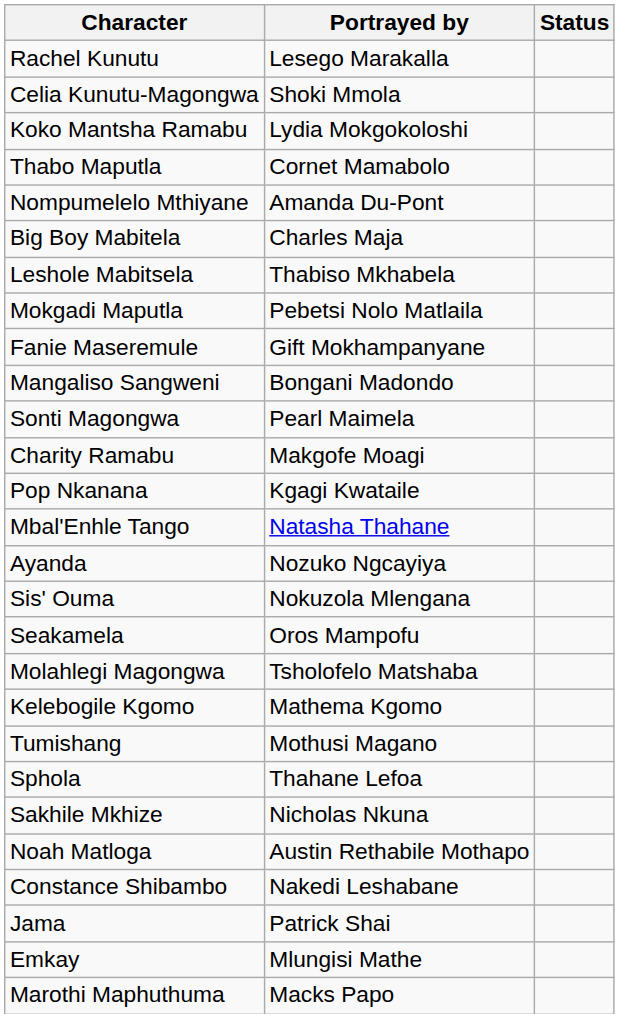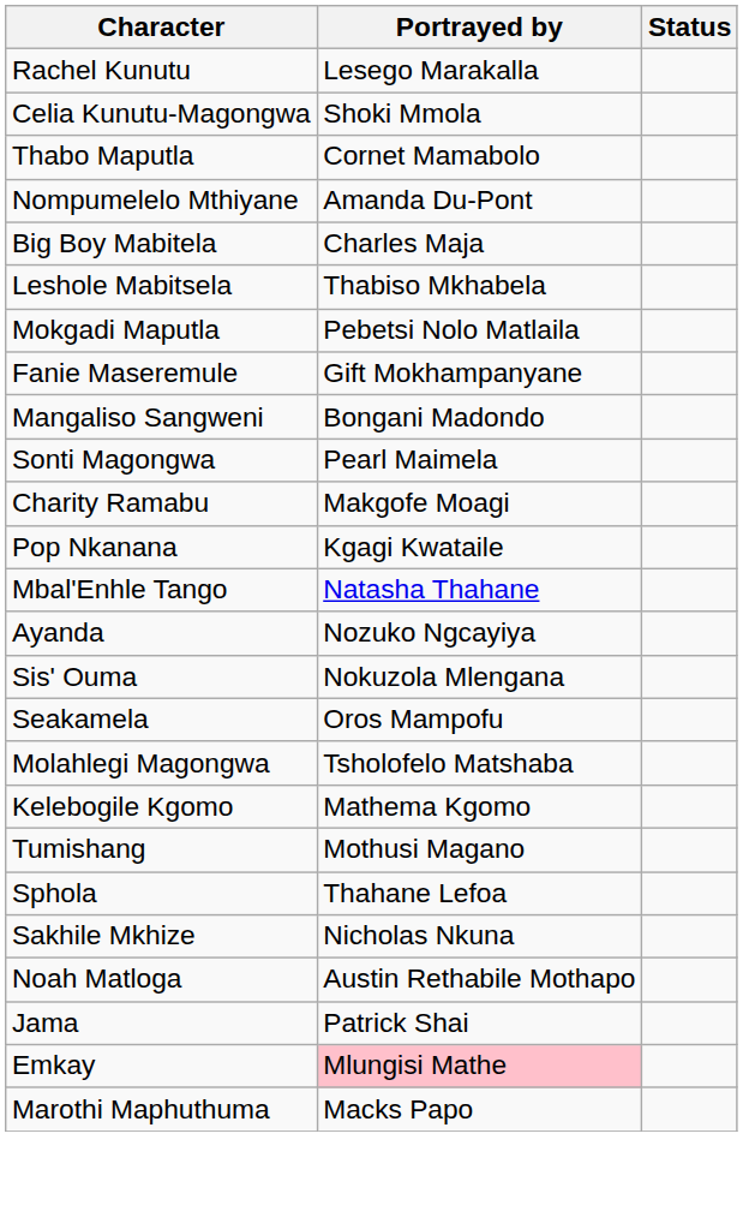 <table class="wikitable">
 <tr>
 <th>Character</th>
 <th>Portrayed by</th>
 <th>Status</th>
 </tr>
 <tr>
 <td>Rachel Kunutu</td>
 <td>Lesego Marakalla</td>
 <td></td>
 </tr>
 <tr>
 <td>Celia Kunutu-Magongwa</td>
 <td>Shoki Mmola</td>
-<td></td>
-</tr>
-<tr>
-<td>Koko Mantsha Ramabu</td>
-<td>Lydia Mokgokoloshi</td>
 <td></td>
 </tr>
 <tr>
 <td>Thabo Maputla</td>
 <td>Cornet Mamabolo</td>
 <td></td>
 </tr>
 <tr>
 <td>Nompumelelo Mthiyane</td>
 <td>Amanda Du-Pont</td>
 <td></td>
 </tr>
 <tr>
 <td>Big Boy Mabitela</td>
 <td>Charles Maja</td>
 <td></td>
 </tr>
 <tr>
 <td>Leshole Mabitsela</td>
 <td>Thabiso Mkhabela</td>
 <td></td>
 </tr>
 <tr>
 <td>Mokgadi Maputla</td>
 <td>Pebetsi Nolo Matlaila</td>
 <td></td>
 </tr>
 <tr>
 <td>Fanie Maseremule</td>
 <td>Gift Mokhampanyane</td>
 <td></td>
 </tr>
 <tr>
 <td>Mangaliso Sangweni</td>
 <td>Bongani Madondo</td>
 <td></td>
 </tr>
 <tr>
 <td>Sonti Magongwa</td>
 <td>Pearl Maimela</td>
 <td></td>
 </tr>
 <tr>
 <td>Charity Ramabu</td>
 <td>Makgofe Moagi</td>
 <td></td>
 </tr>
 <tr>
 <td>Pop Nkanana</td>
 <td>Kgagi Kwataile</td>
 <td></td>
 </tr>
 <tr>
 <td>Mbal'Enhle Tango</td>
 <td><a href='#'>Natasha Thahane</a></td>
 <td></td>
 </tr>
 <tr>
 <td>Ayanda</td>
 <td>Nozuko Ngcayiya</td>
 <td></td>
 </tr>
 <tr>
 <td>Sis' Ouma</td>
 <td>Nokuzola Mlengana</td>
 <td></td>
 </tr>
 <tr>
 <td>Seakamela</td>
 <td>Oros Mampofu</td>
 <td></td>
 </tr>
 <tr>
 <td>Molahlegi Magongwa</td>
 <td>Tsholofelo Matshaba</td>
 <td></td>
 </tr>
 <tr>
 <td>Kelebogile Kgomo</td>
 <td>Mathema Kgomo</td>
 <td></td>
 </tr>
 <tr>
 <td>Tumishang</td>
 <td>Mothusi Magano</td>
 <td></td>
 </tr>
 <tr>
 <td>Sphola</td>
 <td>Thahane Lefoa</td>
 <td></td>
 </tr>
 <tr>
 <td>Sakhile Mkhize</td>
 <td>Nicholas Nkuna</td>
 <td></td>
 </tr>
 <tr>
 <td>Noah Matloga</td>
 <td>Austin Rethabile Mothapo</td>
 <td></td>
 </tr>
 <tr>
-<td>Constance Shibambo</td>
-<td>Nakedi Leshabane</td>
-<td></td>
-</tr>
-<tr>
 <td>Jama</td>
 <td>Patrick Shai</td>
 <td></td>
 </tr>
 <tr>
 <td>Emkay</td>
-<td>Mlungisi Mathe</td>
+<td style="background: pink;">Mlungisi Mathe</td>
 <td></td>
 </tr>
 <tr>
 <td>Marothi Maphuthuma</td>
 <td>Macks Papo</td>
 <td></td>
 </tr>
 </table>
